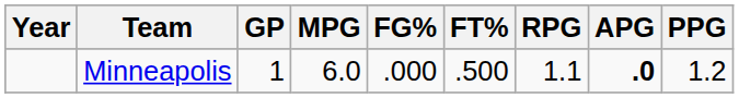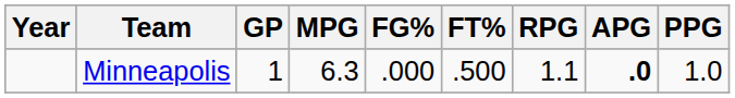 <table class="wikitable sortable" style="font-size:95%; text-align:right;">
 <tr>
 <th>Year</th>
 <th>Team</th>
 <th>GP</th>
 <th>MPG</th>
 <th>FG%</th>
 <th>FT%</th>
 <th>RPG</th>
 <th>APG</th>
 <th>PPG</th>
 </tr>
 <tr>
 <td style="text-align:left;"></td>
 <td style="text-align:left;"><a href='#'>Minneapolis</a></td>
 <td>1</td>
-<td>6.0</td>
+<td>6.3</td>
 <td>.000</td>
 <td>.500</td>
 <td>1.1</td>
 <td><strong>.0</strong></td>
-<td>1.2</td>
+<td>1.0</td>
 </tr>
 </table>
